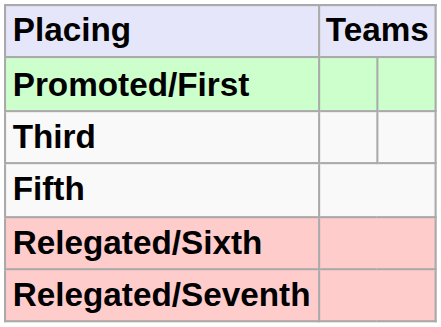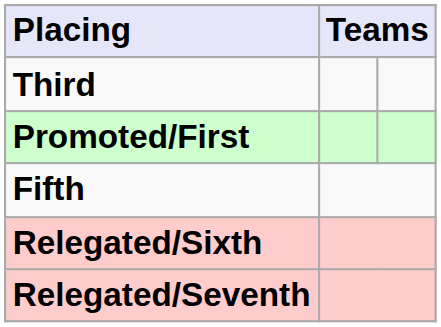 <table class=wikitable>
 <tr>
 </tr>
 <tr style="background: #E6E6FA;">
 <td><strong>Placing</strong></td>
 <td colspan="2" style="text-align:center"><strong>Teams</strong></td>
 </tr>
+<tr>
+<td><strong>Third</strong></td>
+<td></td>
+<td></td>
+</tr>
 <tr style="background: #ccffcc;">
 <td><strong>Promoted/First</strong></td>
 <td><strong></strong></td>
 <td><strong></strong></td>
-</tr>
-<tr>
-<td><strong>Third</strong></td>
-<td></td>
-<td></td>
 </tr>
 <tr>
 <td><strong>Fifth</strong></td>
 <td colspan=2></td>
 </tr>
 <tr style="background: #ffcccc;">
 <td><strong>Relegated/Sixth</strong></td>
 <td colspan=2><em></em></td>
 </tr>
 <tr style="background: #ffcccc;">
 <td><strong>Relegated/Seventh</strong></td>
 <td colspan=2><em></em></td>
 </tr>
 </table>
